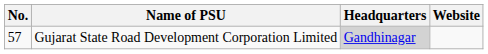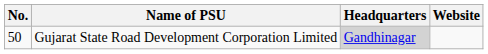 <table class="wikitable">
 <tr>
 <th>No.</th>
 <th>Name of PSU</th>
 <th>Headquarters</th>
 <th>Website</th>
 </tr>
 <tr>
-<td>57</td>
+<td>50</td>
 <td>Gujarat State Road Development Corporation Limited</td>
 <td style="background: lightgrey;"><a href='#'>Gandhinagar</a></td>
 <td></td>
 </tr>
 </table>
